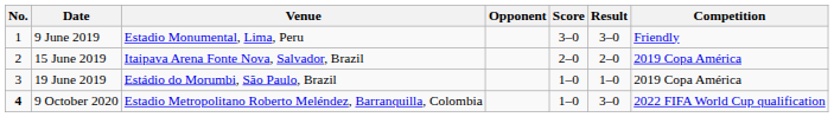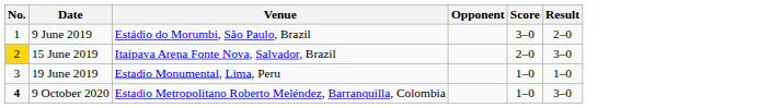 <table class="wikitable sortable">
 <tr>
 <th scope="col">No.</th>
 <th scope="col">Date</th>
 <th scope="col">Venue</th>
 <th scope="col">Opponent</th>
 <th scope="col">Score</th>
 <th scope="col">Result</th>
-<th scope="col">Competition</th>
 </tr>
 <tr>
 <td align="center">1</td>
 <td>9 June 2019</td>
-<td><a href='#'>Estadio Monumental</a>, <a href='#'>Lima</a>, Peru</td>
+<td><a href='#'>Estádio do Morumbi</a>, <a href='#'>São Paulo</a>, Brazil</td>
 <td></td>
 <td align="center">3–0</td>
-<td align="center">3–0</td>
-<td><a href='#'>Friendly</a></td>
+<td align="center">2–0</td>
 </tr>
 <tr>
-<td align="center">2</td>
+<td align="center" style="background: gold;">2</td>
 <td>15 June 2019</td>
 <td><a href='#'>Itaipava Arena Fonte Nova</a>, <a href='#'>Salvador</a>, Brazil</td>
 <td></td>
 <td align="center">2–0</td>
-<td align="center">2–0</td>
-<td><a href='#'>2019 Copa América</a></td>
+<td align="center">3–0</td>
 </tr>
 <tr>
 <td align="center">3</td>
 <td>19 June 2019</td>
-<td><a href='#'>Estádio do Morumbi</a>, <a href='#'>São Paulo</a>, Brazil</td>
+<td><a href='#'>Estadio Monumental</a>, <a href='#'>Lima</a>, Peru</td>
 <td></td>
 <td align="center">1–0</td>
 <td align="center">1–0</td>
-<td>2019 Copa América</td>
 </tr>
 <tr>
 <td align="center"><strong>4</strong></td>
 <td>9 October 2020</td>
 <td><a href='#'>Estadio Metropolitano Roberto Meléndez</a>, <a href='#'>Barranquilla</a>, Colombia</td>
 <td></td>
 <td align="center">1–0</td>
 <td align="center">3–0</td>
-<td><a href='#'>2022 FIFA World Cup qualification</a></td>
 </tr>
 </table>
